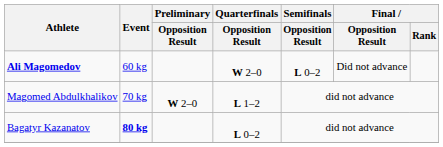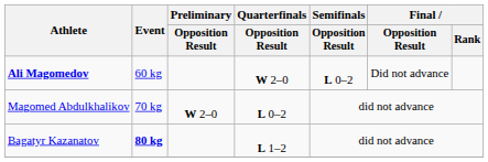 <table class="wikitable" style="text-align:center; font-size:90%">
 <tr>
 <th rowspan=2>Athlete</th>
 <th rowspan=2>Event</th>
 <th>Preliminary</th>
 <th>Quarterfinals</th>
 <th>Semifinals</th>
 <th colspan=2>Final / </th>
 </tr>
 <tr style="font-size:95%">
 <th>Opposition<br>Result</th>
 <th>Opposition<br>Result</th>
 <th>Opposition<br>Result</th>
 <th>Opposition<br>Result</th>
 <th>Rank</th>
 </tr>
 <tr>
 <td align=left><strong><a href='#'>Ali Magomedov</a></strong></td>
 <td align=left><a href='#'>60 kg</a></td>
 <td></td>
 <td><br><strong>W</strong> 2–0</td>
 <td><br><strong>L</strong> 0–2</td>
 <td>Did not advance</td>
 <td></td>
 </tr>
 <tr>
 <td align=left><a href='#'>Magomed Abdulkhalikov</a></td>
 <td align=left><a href='#'>70 kg</a></td>
 <td><br><strong>W</strong> 2–0</td>
-<td><br><strong>L</strong> 1–2</td>
+<td><br><strong>L</strong> 0–2</td>
 <td colspan=3>did not advance</td>
 </tr>
 <tr>
 <td align=left><a href='#'>Bagatyr Kazanatov</a></td>
 <td align=left><strong><a href='#'>80 kg</a></strong></td>
 <td></td>
-<td><br><strong>L</strong> 0–2</td>
+<td><br><strong>L</strong> 1–2</td>
 <td colspan=3>did not advance</td>
 </tr>
 <tr>
 </tr>
 </table>
